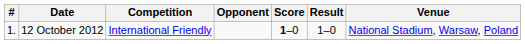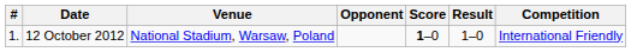 <table class="wikitable">
 <tr>
 <th>#</th>
 <th>Date</th>
-<th>Competition</th>
+<th>Venue</th>
 <th>Opponent</th>
 <th>Score</th>
 <th>Result</th>
-<th>Venue</th>
+<th>Competition</th>
 </tr>
 <tr>
 <td>1.</td>
 <td>12 October 2012</td>
-<td><a href='#'>International Friendly</a></td>
+<td><a href='#'>National Stadium</a>, <a href='#'>Warsaw</a>, <a href='#'>Poland</a></td>
 <td></td>
 <td align="center"><strong>1</strong>–0</td>
 <td align="center">1–0</td>
-<td><a href='#'>National Stadium</a>, <a href='#'>Warsaw</a>, <a href='#'>Poland</a></td>
+<td><a href='#'>International Friendly</a></td>
 </tr>
 </table>
